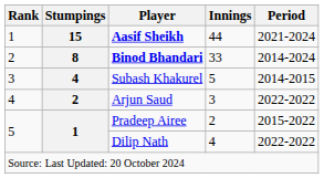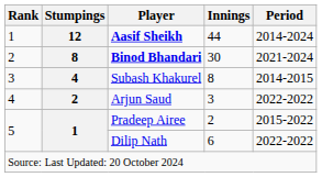 <table class="wikitable sortable">
 <tr>
 <th>Rank</th>
 <th>Stumpings</th>
 <th>Player</th>
 <th>Innings</th>
 <th>Period</th>
 </tr>
 <tr>
 <td>1</td>
-<th>15</th>
+<th>12</th>
 <td><a href='#'><strong>Aasif Sheikh</strong></a></td>
 <td>44</td>
-<td>2021-2024</td>
+<td>2014-2024</td>
 </tr>
 <tr>
 <td>2</td>
 <th>8</th>
 <td><strong><a href='#'>Binod Bhandari</a></strong></td>
-<td>33</td>
-<td>2014-2024</td>
+<td>30</td>
+<td>2021-2024</td>
 </tr>
 <tr>
 <td>3</td>
 <th>4</th>
 <td><a href='#'>Subash Khakurel</a></td>
-<td>5</td>
+<td>8</td>
 <td>2014-2015</td>
 </tr>
 <tr>
 <td>4</td>
 <th>2</th>
 <td><a href='#'>Arjun Saud</a></td>
 <td>3</td>
 <td>2022-2022</td>
 </tr>
 <tr>
 <td rowspan="2">5</td>
 <th rowspan="2">1</th>
 <td><a href='#'>Pradeep Airee</a></td>
 <td>2</td>
 <td>2015-2022</td>
 </tr>
 <tr>
 <td><a href='#'>Dilip Nath</a></td>
-<td>4</td>
+<td>6</td>
 <td>2022-2022</td>
 </tr>
 <tr>
 <td colspan="5"><small>Source:</small>  <small>Last Updated: 20 October 2024</small></td>
 </tr>
 </table>
